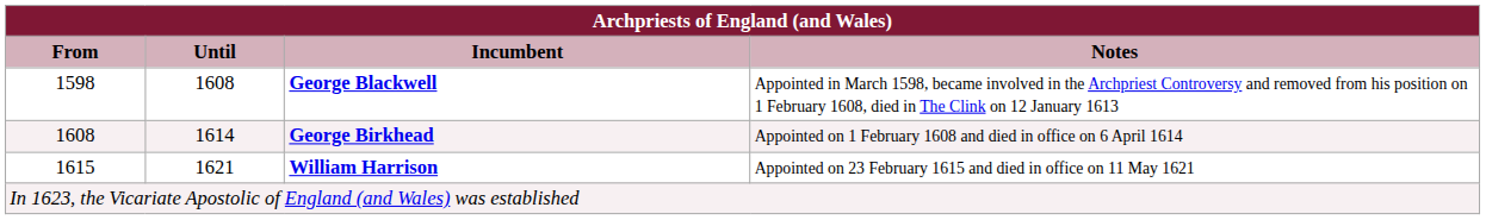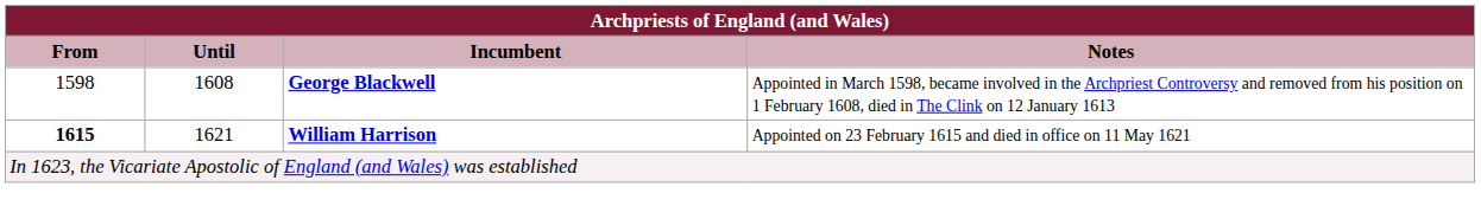 <table class="wikitable" style="width:95%;" border="1" cellpadding="2">
 <tr>
 <th colspan="4" style="background-color: #7F1734; color: white;">Archpriests of England (and Wales)</th>
 </tr>
 <tr align=centre>
 <th style="background-color:#D4B1BB" width="9%">From</th>
 <th style="background-color:#D4B1BB" width="9%">Until</th>
 <th style="background-color:#D4B1BB" width="30%">Incumbent</th>
 <th style="background-color:#D4B1BB" width="47%">Notes</th>
 </tr>
 <tr valign="top" style="background-color: white;">
 <td align=center>1598</td>
 <td align=center>1608</td>
 <td><strong><a href='#'>George Blackwell</a></strong></td>
 <td><small>Appointed in March 1598, became involved in the <a href='#'>Archpriest Controversy</a> and removed from his position on 1 February 1608, died in <a href='#'>The Clink</a> on 12 January 1613</small></td>
 </tr>
-<tr valign="top" style="background-color: #F7F0F2;">
-<td align=center>1608</td>
-<td align=center>1614</td>
-<td><strong><a href='#'>George Birkhead</a></strong></td>
-<td><small>Appointed on 1 February 1608 and died in office on 6 April 1614</small></td>
-</tr>
 <tr valign="top" style="background-color: white;">
-<td align=center>1615</td>
+<td align=center><strong>1615</strong></td>
 <td align=center>1621</td>
 <td><strong><a href='#'>William Harrison</a></strong></td>
 <td><small>Appointed on 23 February 1615 and died in office on 11 May 1621</small></td>
 </tr>
 <tr valign="top" style="background-color: #F7F0F2;">
 <td colspan="4"><em>In 1623, the Vicariate Apostolic of <a href='#'>England (and Wales)</a> was established</em></td>
 </tr>
 </table>
